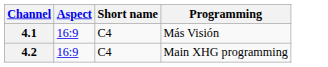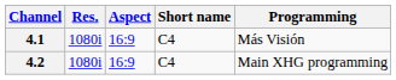 <table class="wikitable sortable">
 <tr>
 <th><a href='#'>Channel</a></th>
+<th scope = "col"><a href='#'>Res.</a></th>
 <th scope = "col"><a href='#'>Aspect</a></th>
 <th scope = "col">Short name</th>
 <th scope = "col">Programming</th>
 </tr>
 <tr>
 <th scope = "row">4.1</th>
+<td rowspan=1><a href='#'>1080i</a></td>
 <td rowspan=1><a href='#'>16:9</a></td>
 <td>C4</td>
 <td>Más Visión</td>
 </tr>
 <tr>
 <th scope = "row">4.2</th>
+<td rowspan=1><a href='#'>1080i</a></td>
 <td rowspan=1><a href='#'>16:9</a></td>
 <td>C4</td>
 <td>Main XHG programming</td>
 </tr>
 </table>
